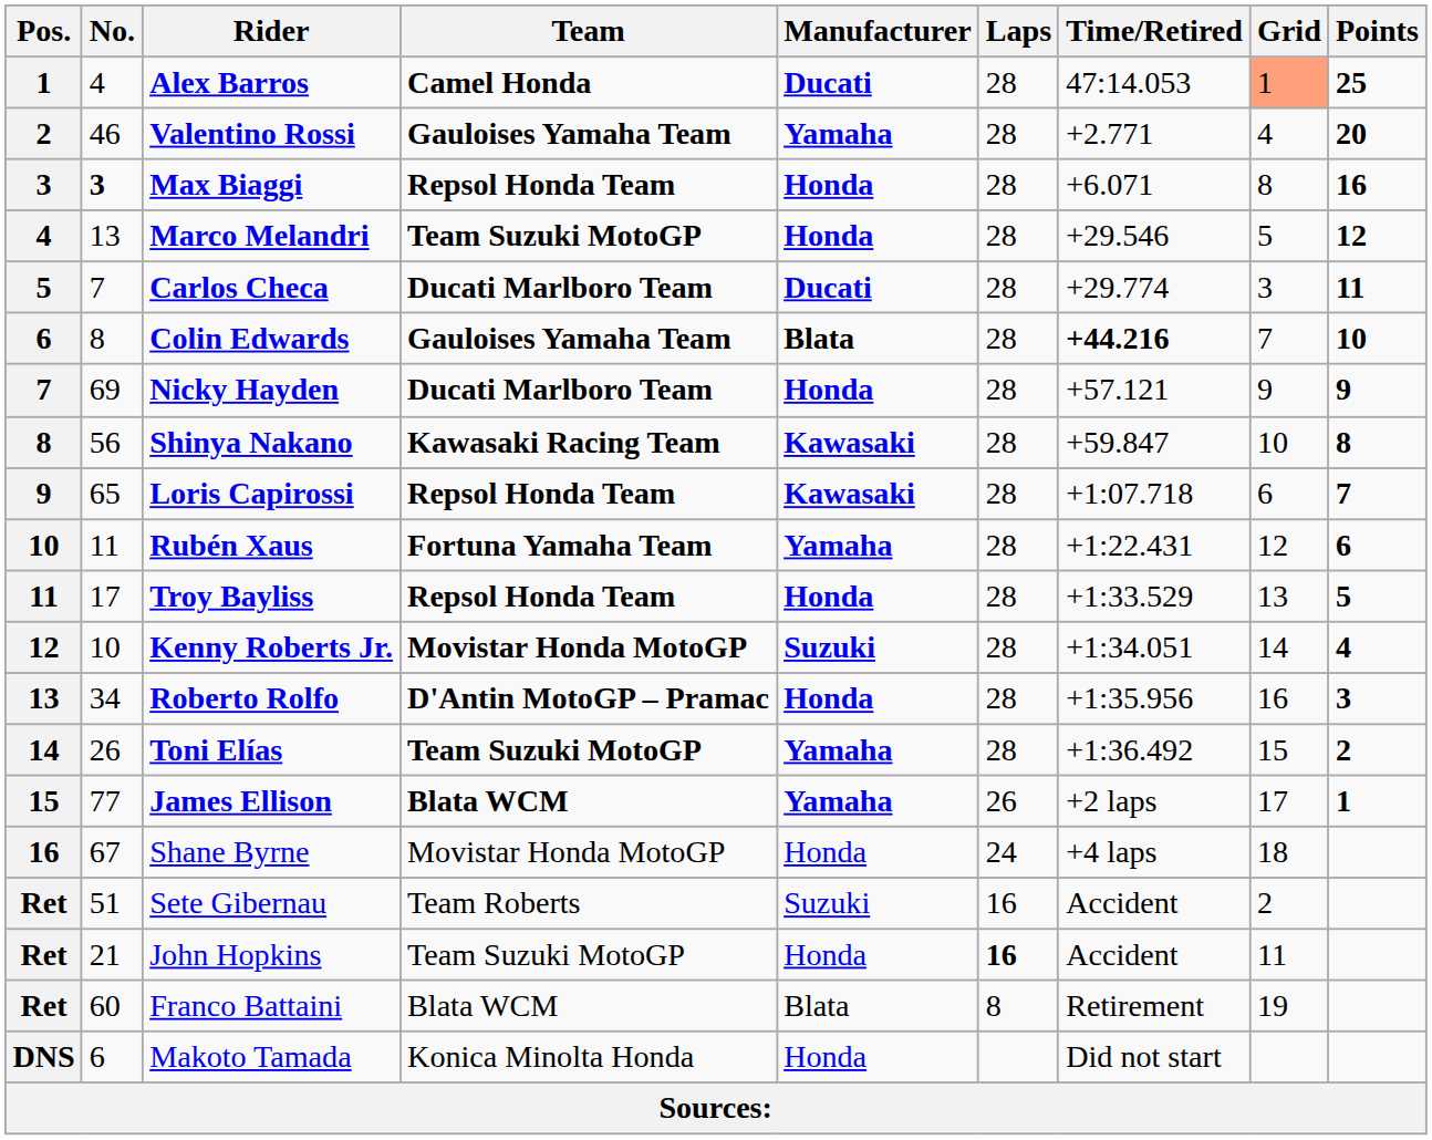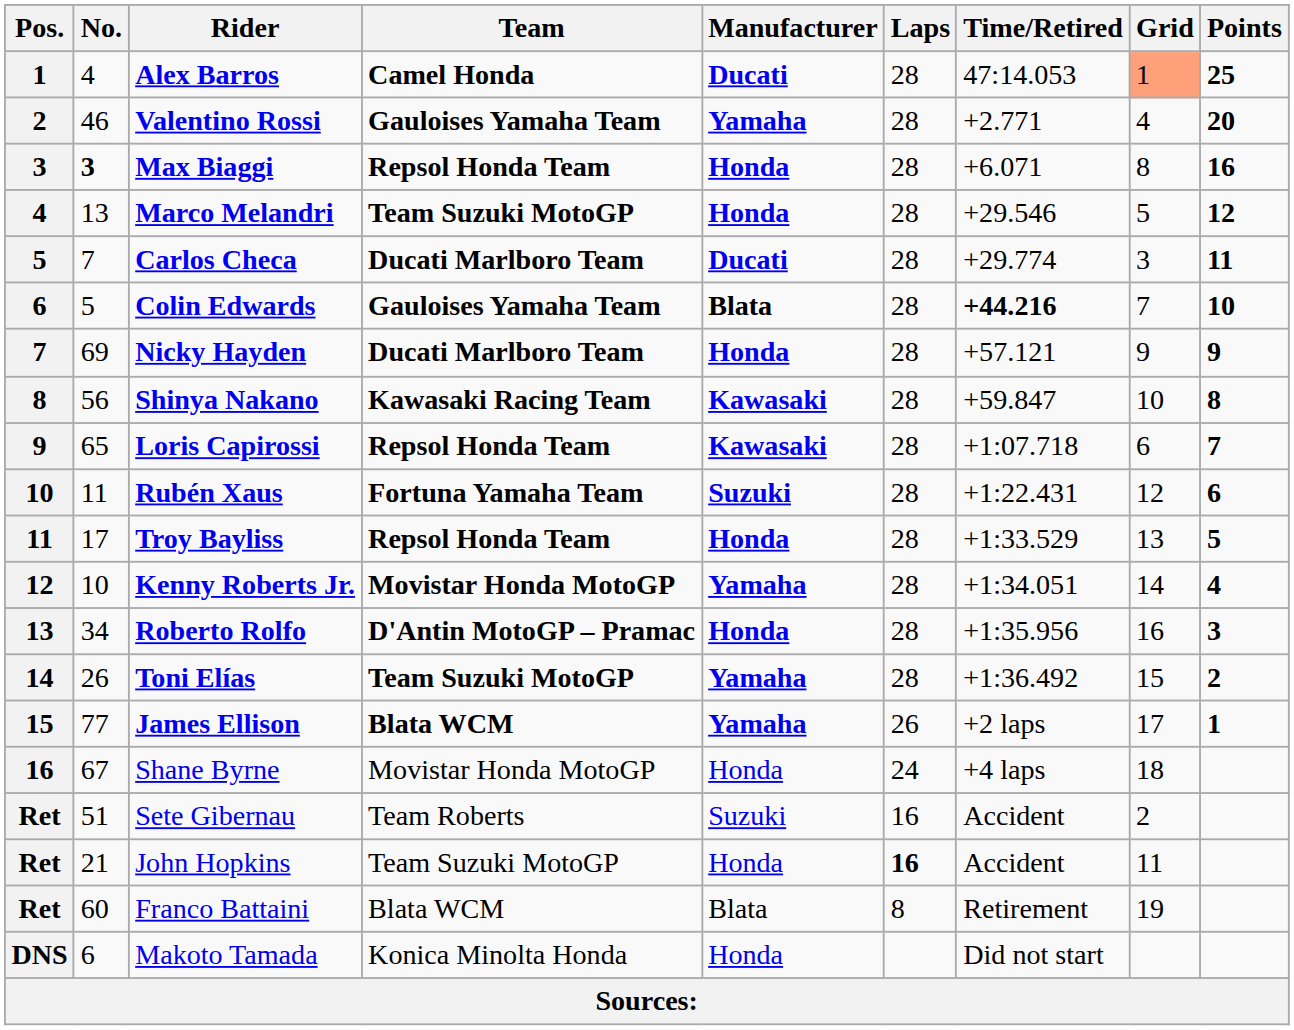 <table class="wikitable" style="font-size: 95%;">
 <tr>
 <th>Pos.</th>
 <th>No.</th>
 <th>Rider</th>
 <th>Team</th>
 <th>Manufacturer</th>
 <th>Laps</th>
 <th>Time/Retired</th>
 <th>Grid</th>
 <th>Points</th>
 </tr>
 <tr>
 <th>1</th>
 <td>4</td>
 <td> <strong><a href='#'>Alex Barros</a></strong></td>
 <td><strong>Camel Honda</strong></td>
 <td><strong><a href='#'>Ducati</a></strong></td>
 <td>28</td>
 <td>47:14.053</td>
 <td style="background: lightsalmon;">1</td>
 <td><strong>25</strong></td>
 </tr>
 <tr>
 <th>2</th>
 <td>46</td>
 <td> <strong><a href='#'>Valentino Rossi</a></strong></td>
 <td><strong>Gauloises Yamaha Team</strong></td>
 <td><strong><a href='#'>Yamaha</a></strong></td>
 <td>28</td>
 <td>+2.771</td>
 <td>4</td>
 <td><strong>20</strong></td>
 </tr>
 <tr>
 <th>3</th>
 <td><strong>3</strong></td>
 <td> <strong><a href='#'>Max Biaggi</a></strong></td>
 <td><strong>Repsol Honda Team</strong></td>
 <td><strong><a href='#'>Honda</a></strong></td>
 <td>28</td>
 <td>+6.071</td>
 <td>8</td>
 <td><strong>16</strong></td>
 </tr>
 <tr>
 <th>4</th>
 <td>13</td>
 <td> <strong><a href='#'>Marco Melandri</a></strong></td>
 <td><strong>Team Suzuki MotoGP</strong></td>
 <td><strong><a href='#'>Honda</a></strong></td>
 <td>28</td>
 <td>+29.546</td>
 <td>5</td>
 <td><strong>12</strong></td>
 </tr>
 <tr>
 <th>5</th>
 <td>7</td>
 <td> <strong><a href='#'>Carlos Checa</a></strong></td>
 <td><strong>Ducati Marlboro Team</strong></td>
 <td><strong><a href='#'>Ducati</a></strong></td>
 <td>28</td>
 <td>+29.774</td>
 <td>3</td>
 <td><strong>11</strong></td>
 </tr>
 <tr>
 <th>6</th>
-<td>8</td>
+<td>5</td>
 <td> <strong><a href='#'>Colin Edwards</a></strong></td>
 <td><strong>Gauloises Yamaha Team</strong></td>
 <td><strong>Blata</strong></td>
 <td>28</td>
 <td><strong>+44.216</strong></td>
 <td>7</td>
 <td><strong>10</strong></td>
 </tr>
 <tr>
 <th>7</th>
 <td>69</td>
 <td> <strong><a href='#'>Nicky Hayden</a></strong></td>
 <td><strong>Ducati Marlboro Team</strong></td>
 <td><strong><a href='#'>Honda</a></strong></td>
 <td>28</td>
 <td>+57.121</td>
 <td>9</td>
 <td><strong>9</strong></td>
 </tr>
 <tr>
 <th>8</th>
 <td>56</td>
 <td> <strong><a href='#'>Shinya Nakano</a></strong></td>
 <td><strong>Kawasaki Racing Team</strong></td>
 <td><strong><a href='#'>Kawasaki</a></strong></td>
 <td>28</td>
 <td>+59.847</td>
 <td>10</td>
 <td><strong>8</strong></td>
 </tr>
 <tr>
 <th>9</th>
 <td>65</td>
 <td> <strong><a href='#'>Loris Capirossi</a></strong></td>
 <td><strong>Repsol Honda Team</strong></td>
 <td><strong><a href='#'>Kawasaki</a></strong></td>
 <td>28</td>
 <td>+1:07.718</td>
 <td>6</td>
 <td><strong>7</strong></td>
 </tr>
 <tr>
 <th>10</th>
 <td>11</td>
 <td> <strong><a href='#'>Rubén Xaus</a></strong></td>
 <td><strong>Fortuna Yamaha Team</strong></td>
-<td><strong><a href='#'>Yamaha</a></strong></td>
+<td><strong><a href='#'>Suzuki</a></strong></td>
 <td>28</td>
 <td>+1:22.431</td>
 <td>12</td>
 <td><strong>6</strong></td>
 </tr>
 <tr>
 <th>11</th>
 <td>17</td>
 <td> <strong><a href='#'>Troy Bayliss</a></strong></td>
 <td><strong>Repsol Honda Team</strong></td>
 <td><strong><a href='#'>Honda</a></strong></td>
 <td>28</td>
 <td>+1:33.529</td>
 <td>13</td>
 <td><strong>5</strong></td>
 </tr>
 <tr>
 <th>12</th>
 <td>10</td>
 <td> <strong><a href='#'>Kenny Roberts Jr.</a></strong></td>
 <td><strong>Movistar Honda MotoGP</strong></td>
-<td><strong><a href='#'>Suzuki</a></strong></td>
+<td><strong><a href='#'>Yamaha</a></strong></td>
 <td>28</td>
 <td>+1:34.051</td>
 <td>14</td>
 <td><strong>4</strong></td>
 </tr>
 <tr>
 <th>13</th>
 <td>34</td>
 <td> <strong><a href='#'>Roberto Rolfo</a></strong></td>
 <td><strong>D'Antin MotoGP – Pramac</strong></td>
 <td><strong><a href='#'>Honda</a></strong></td>
 <td>28</td>
 <td>+1:35.956</td>
 <td>16</td>
 <td><strong>3</strong></td>
 </tr>
 <tr>
 <th>14</th>
 <td>26</td>
 <td> <strong><a href='#'>Toni Elías</a></strong></td>
 <td><strong>Team Suzuki MotoGP</strong></td>
 <td><strong><a href='#'>Yamaha</a></strong></td>
 <td>28</td>
 <td>+1:36.492</td>
 <td>15</td>
 <td><strong>2</strong></td>
 </tr>
 <tr>
 <th>15</th>
 <td>77</td>
 <td> <strong><a href='#'>James Ellison</a></strong></td>
 <td><strong>Blata WCM</strong></td>
 <td><strong><a href='#'>Yamaha</a></strong></td>
 <td>26</td>
 <td>+2 laps</td>
 <td>17</td>
 <td><strong>1</strong></td>
 </tr>
 <tr>
 <th>16</th>
 <td>67</td>
 <td> <a href='#'>Shane Byrne</a></td>
 <td>Movistar Honda MotoGP</td>
 <td><a href='#'>Honda</a></td>
 <td>24</td>
 <td>+4 laps</td>
 <td>18</td>
 <td></td>
 </tr>
 <tr>
 <th>Ret</th>
 <td>51</td>
 <td> <a href='#'>Sete Gibernau</a></td>
 <td>Team Roberts</td>
 <td><a href='#'>Suzuki</a></td>
 <td>16</td>
 <td>Accident</td>
 <td>2</td>
 <td></td>
 </tr>
 <tr>
 <th>Ret</th>
 <td>21</td>
 <td> <a href='#'>John Hopkins</a></td>
 <td>Team Suzuki MotoGP</td>
 <td><a href='#'>Honda</a></td>
 <td><strong>16</strong></td>
 <td>Accident</td>
 <td>11</td>
 <td></td>
 </tr>
 <tr>
 <th>Ret</th>
 <td>60</td>
 <td> <a href='#'>Franco Battaini</a></td>
 <td>Blata WCM</td>
 <td>Blata</td>
 <td>8</td>
 <td>Retirement</td>
 <td>19</td>
 <td></td>
 </tr>
 <tr>
 <th>DNS</th>
 <td>6</td>
 <td> <a href='#'>Makoto Tamada</a></td>
 <td>Konica Minolta Honda</td>
 <td><a href='#'>Honda</a></td>
 <td></td>
 <td>Did not start</td>
 <td></td>
 <td></td>
 </tr>
 <tr>
 <th colspan=9>Sources:</th>
 </tr>
 </table>
